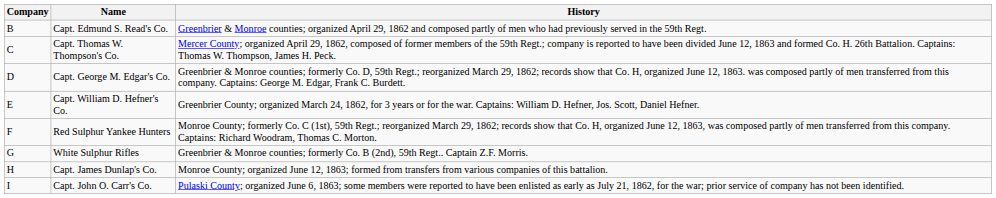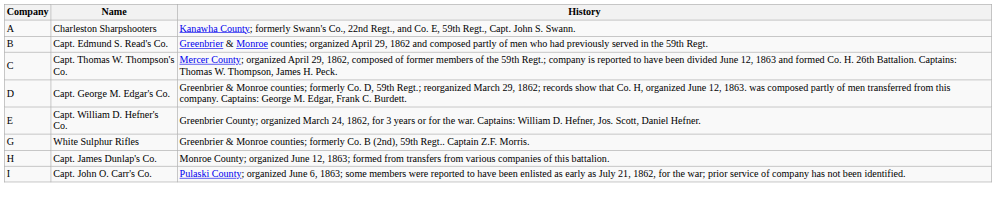 <table class="wikitable">
 <tr>
 <th>Company</th>
 <th>Name</th>
 <th>History</th>
+</tr>
+<tr>
+<td>A</td>
+<td>Charleston Sharpshooters</td>
+<td><a href='#'>Kanawha County</a>; formerly Swann's Co., 22nd Regt., and Co. E, 59th Regt., Capt. John S. Swann.</td>
 </tr>
 <tr>
 <td>B</td>
 <td>Capt. Edmund S. Read's Co.</td>
 <td><a href='#'>Greenbrier</a> & <a href='#'>Monroe</a> counties; organized April 29, 1862 and composed partly of men who had previously served in the 59th Regt.</td>
 </tr>
 <tr>
 <td>C</td>
 <td>Capt. Thomas W. Thompson's Co.</td>
 <td><a href='#'>Mercer County</a>; organized April 29, 1862, composed of former members of the 59th Regt.; company is reported to have been divided June 12, 1863 and formed Co. H. 26th Battalion. Captains: Thomas W. Thompson, James H. Peck.</td>
 </tr>
 <tr>
 <td>D</td>
 <td>Capt. George M. Edgar's Co.</td>
 <td>Greenbrier & Monroe counties; formerly Co. D, 59th Regt.; reorganized March 29, 1862; records show that Co. H, organized June 12, 1863. was composed partly of men transferred from this company. Captains: George M. Edgar, Frank C. Burdett.</td>
 </tr>
 <tr>
 <td>E</td>
 <td>Capt. William D. Hefner's Co.</td>
 <td>Greenbrier County; organized March 24, 1862, for 3 years or for the war. Captains: William D. Hefner, Jos. Scott, Daniel Hefner.</td>
 </tr>
 <tr>
-<td>F</td>
-<td>Red Sulphur Yankee Hunters</td>
-<td>Monroe County; formerly Co. C (1st), 59th Regt.; reorganized March 29, 1862; records show that Co. H, organized June 12, 1863, was composed partly of men transferred from this company. Captains: Richard Woodram, Thomas C. Morton.</td>
-</tr>
-<tr>
 <td>G</td>
 <td>White Sulphur Rifles</td>
 <td>Greenbrier & Monroe counties; formerly Co. B (2nd), 59th Regt.. Captain Z.F. Morris.</td>
 </tr>
 <tr>
 <td>H</td>
 <td>Capt. James Dunlap's Co.</td>
 <td>Monroe County; organized June 12, 1863; formed from transfers from various companies of this battalion.</td>
 </tr>
 <tr>
 <td>I</td>
 <td>Capt. John O. Carr's Co.</td>
 <td><a href='#'>Pulaski County</a>; organized June 6, 1863; some members were reported to have been enlisted as early as July 21, 1862, for the war; prior service of company has not been identified.</td>
 </tr>
 </table>
